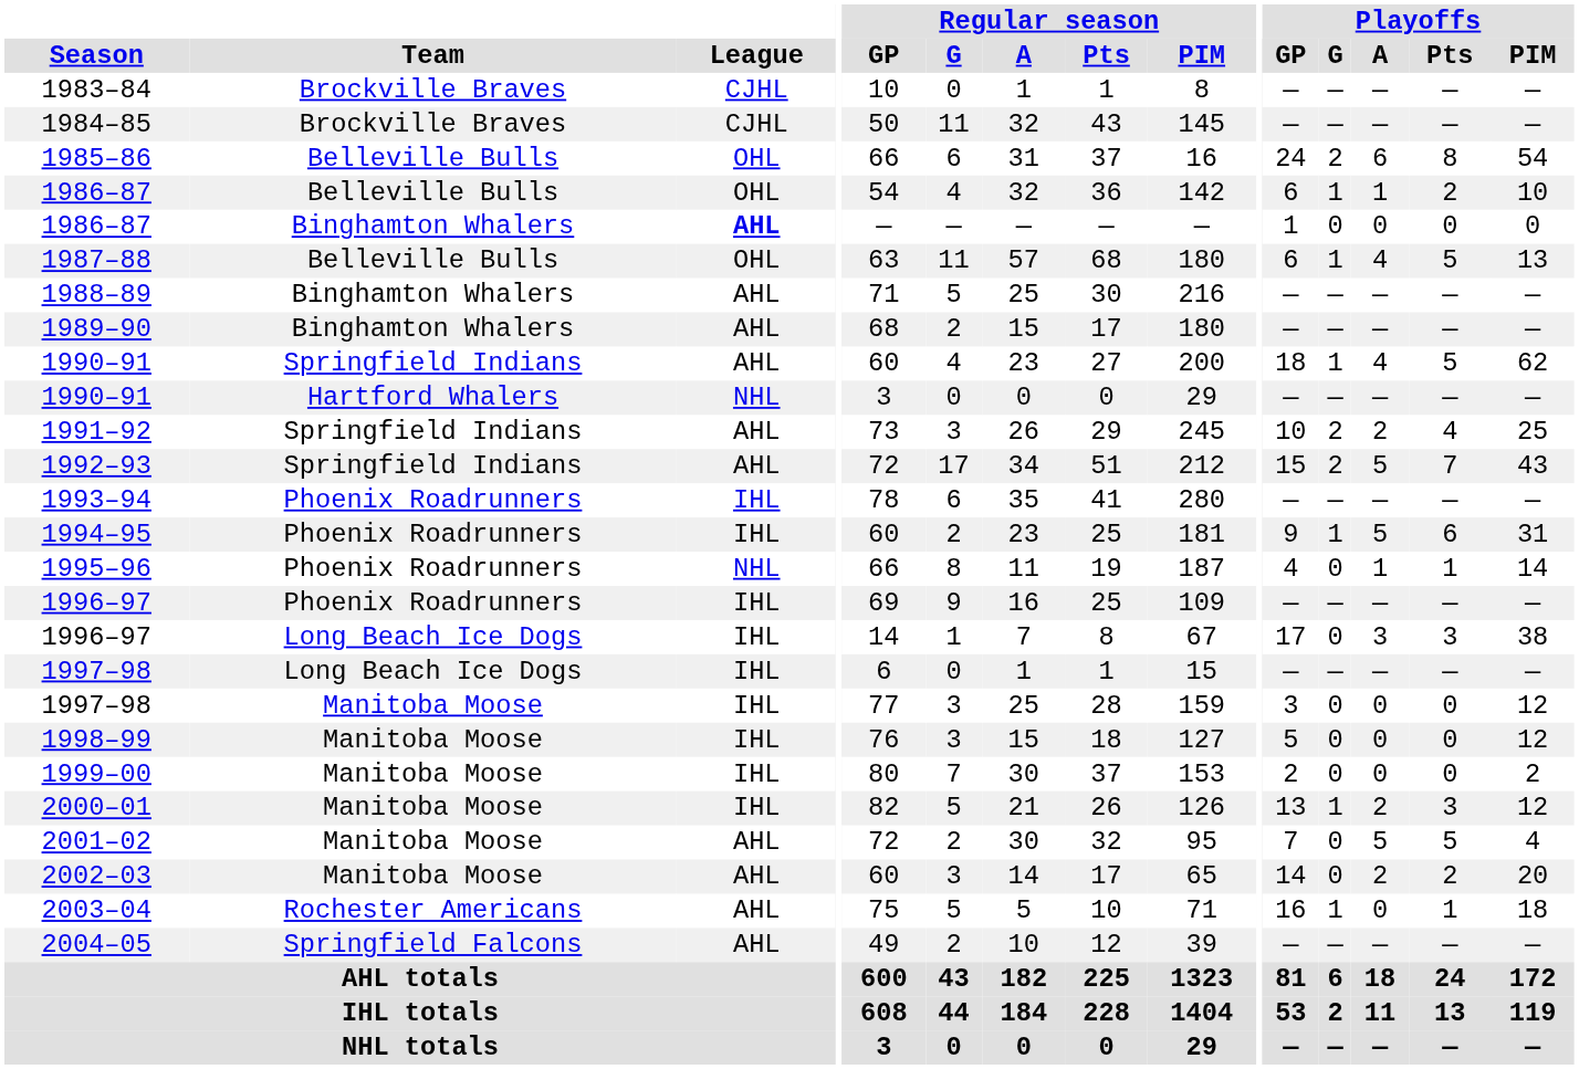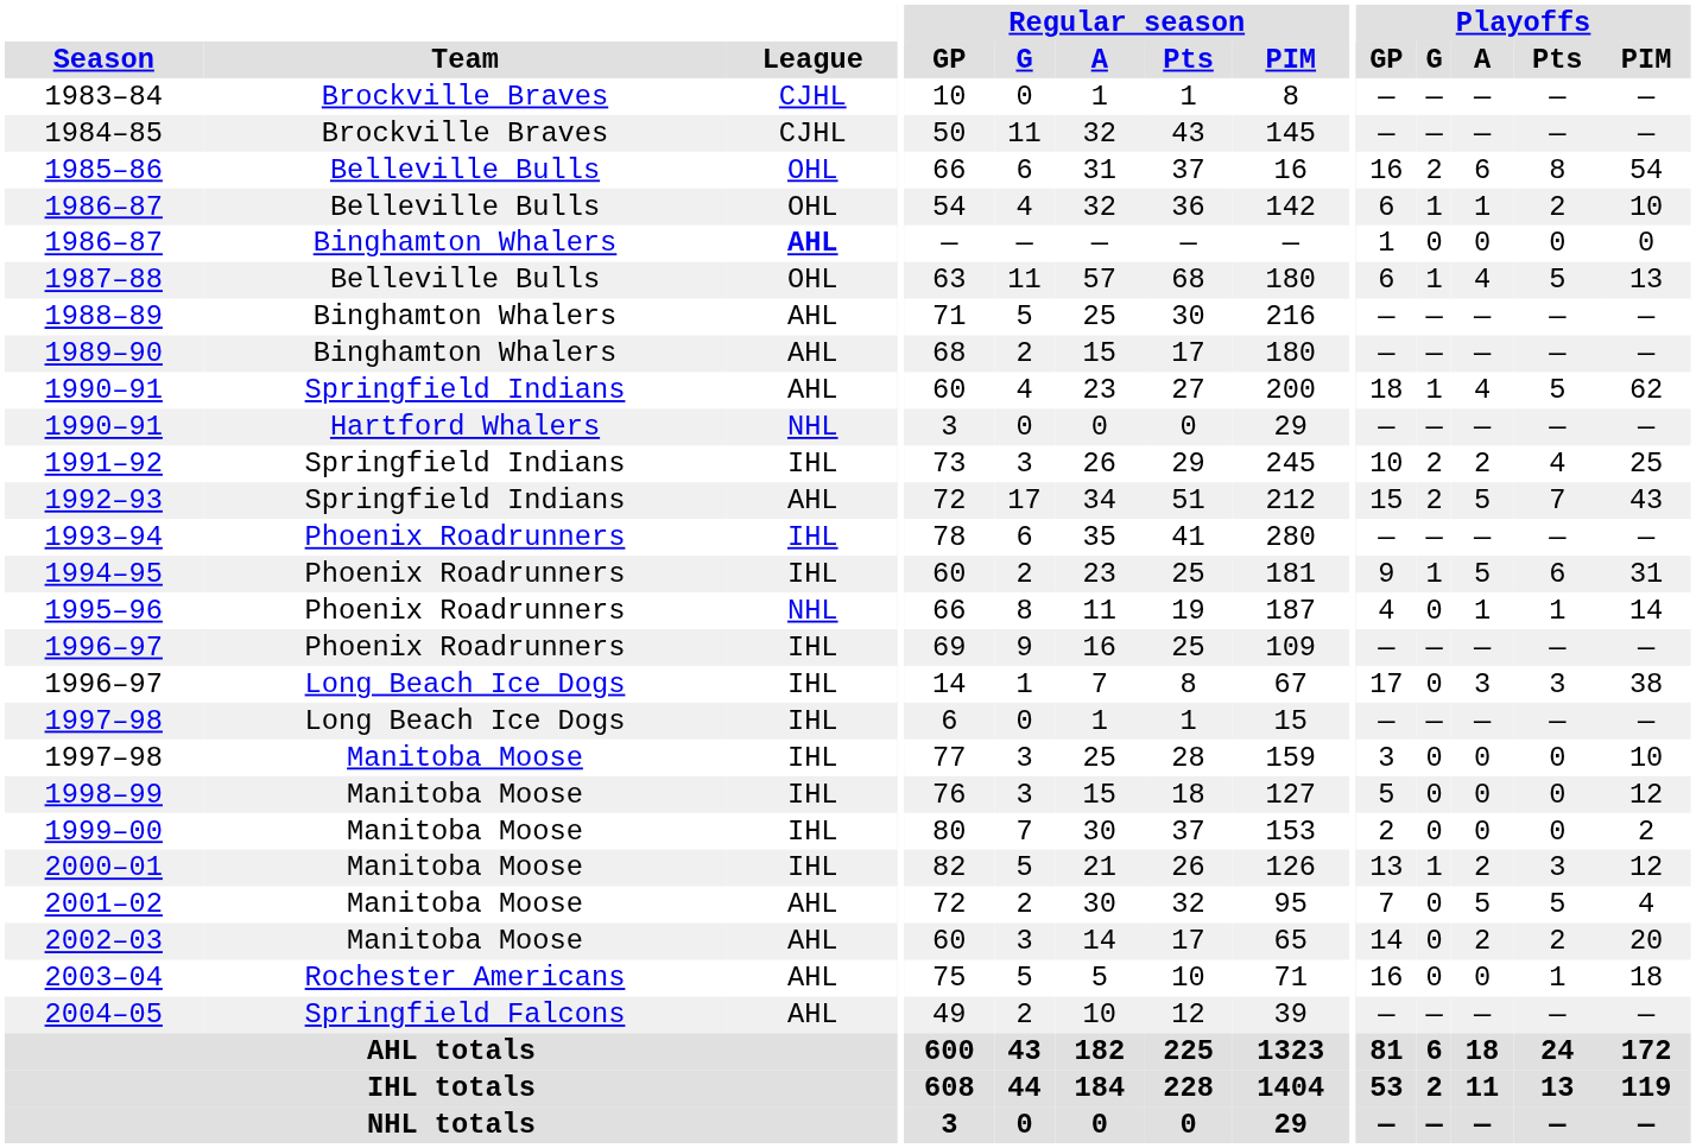 <table border="0" cellpadding="1" cellspacing="0" style="text-align:center; width:60em">
 <tr bgcolor="#e0e0e0">
 <th colspan="3" bgcolor="#ffffff"></th>
 <th rowspan="100" bgcolor="#ffffff"></th>
 <th colspan="5"><a href='#'>Regular season</a></th>
 <th rowspan="100" bgcolor="#ffffff"></th>
 <th colspan="5"><a href='#'>Playoffs</a></th>
 </tr>
 <tr bgcolor="#e0e0e0">
 <th><a href='#'>Season</a></th>
 <th>Team</th>
 <th>League</th>
 <th>GP</th>
 <th><a href='#'>G</a></th>
 <th><a href='#'>A</a></th>
 <th><a href='#'>Pts</a></th>
 <th><a href='#'>PIM</a></th>
 <th>GP</th>
 <th>G</th>
 <th>A</th>
 <th>Pts</th>
 <th>PIM</th>
 </tr>
 <tr>
 <td>1983–84</td>
 <td><a href='#'>Brockville Braves</a></td>
 <td><a href='#'>CJHL</a></td>
 <td>10</td>
 <td>0</td>
 <td>1</td>
 <td>1</td>
 <td>8</td>
 <td>—</td>
 <td>—</td>
 <td>—</td>
 <td>—</td>
 <td>—</td>
 </tr>
 <tr bgcolor="#f0f0f0">
 <td>1984–85</td>
 <td>Brockville Braves</td>
 <td>CJHL</td>
 <td>50</td>
 <td>11</td>
 <td>32</td>
 <td>43</td>
 <td>145</td>
 <td>—</td>
 <td>—</td>
 <td>—</td>
 <td>—</td>
 <td>—</td>
 </tr>
 <tr>
 <td><a href='#'>1985–86</a></td>
 <td><a href='#'>Belleville Bulls</a></td>
 <td><a href='#'>OHL</a></td>
 <td>66</td>
 <td>6</td>
 <td>31</td>
 <td>37</td>
 <td>16</td>
-<td>24</td>
+<td>16</td>
 <td>2</td>
 <td>6</td>
 <td>8</td>
 <td>54</td>
 </tr>
 <tr bgcolor="#f0f0f0">
 <td><a href='#'>1986–87</a></td>
 <td>Belleville Bulls</td>
 <td>OHL</td>
 <td>54</td>
 <td>4</td>
 <td>32</td>
 <td>36</td>
 <td>142</td>
 <td>6</td>
 <td>1</td>
 <td>1</td>
 <td>2</td>
 <td>10</td>
 </tr>
 <tr>
 <td><a href='#'>1986–87</a></td>
 <td><a href='#'>Binghamton Whalers</a></td>
 <td><strong><a href='#'>AHL</a></strong></td>
 <td>—</td>
 <td>—</td>
 <td>—</td>
 <td>—</td>
 <td>—</td>
 <td>1</td>
 <td>0</td>
 <td>0</td>
 <td>0</td>
 <td>0</td>
 </tr>
 <tr bgcolor="#f0f0f0">
 <td><a href='#'>1987–88</a></td>
 <td>Belleville Bulls</td>
 <td>OHL</td>
 <td>63</td>
 <td>11</td>
 <td>57</td>
 <td>68</td>
 <td>180</td>
 <td>6</td>
 <td>1</td>
 <td>4</td>
 <td>5</td>
 <td>13</td>
 </tr>
 <tr>
 <td><a href='#'>1988–89</a></td>
 <td>Binghamton Whalers</td>
 <td>AHL</td>
 <td>71</td>
 <td>5</td>
 <td>25</td>
 <td>30</td>
 <td>216</td>
 <td>—</td>
 <td>—</td>
 <td>—</td>
 <td>—</td>
 <td>—</td>
 </tr>
 <tr bgcolor="#f0f0f0">
 <td><a href='#'>1989–90</a></td>
 <td>Binghamton Whalers</td>
 <td>AHL</td>
 <td>68</td>
 <td>2</td>
 <td>15</td>
 <td>17</td>
 <td>180</td>
 <td>—</td>
 <td>—</td>
 <td>—</td>
 <td>—</td>
 <td>—</td>
 </tr>
 <tr>
 <td><a href='#'>1990–91</a></td>
 <td><a href='#'>Springfield Indians</a></td>
 <td>AHL</td>
 <td>60</td>
 <td>4</td>
 <td>23</td>
 <td>27</td>
 <td>200</td>
 <td>18</td>
 <td>1</td>
 <td>4</td>
 <td>5</td>
 <td>62</td>
 </tr>
 <tr bgcolor="#f0f0f0">
 <td><a href='#'>1990–91</a></td>
 <td><a href='#'>Hartford Whalers</a></td>
 <td><a href='#'>NHL</a></td>
 <td>3</td>
 <td>0</td>
 <td>0</td>
 <td>0</td>
 <td>29</td>
 <td>—</td>
 <td>—</td>
 <td>—</td>
 <td>—</td>
 <td>—</td>
 </tr>
 <tr>
 <td><a href='#'>1991–92</a></td>
 <td>Springfield Indians</td>
-<td>AHL</td>
+<td>IHL</td>
 <td>73</td>
 <td>3</td>
 <td>26</td>
 <td>29</td>
 <td>245</td>
 <td>10</td>
 <td>2</td>
 <td>2</td>
 <td>4</td>
 <td>25</td>
 </tr>
 <tr bgcolor="#f0f0f0">
 <td><a href='#'>1992–93</a></td>
 <td>Springfield Indians</td>
 <td>AHL</td>
 <td>72</td>
 <td>17</td>
 <td>34</td>
 <td>51</td>
 <td>212</td>
 <td>15</td>
 <td>2</td>
 <td>5</td>
 <td>7</td>
 <td>43</td>
 </tr>
 <tr>
 <td><a href='#'>1993–94</a></td>
 <td><a href='#'>Phoenix Roadrunners</a></td>
 <td><a href='#'>IHL</a></td>
 <td>78</td>
 <td>6</td>
 <td>35</td>
 <td>41</td>
 <td>280</td>
 <td>—</td>
 <td>—</td>
 <td>—</td>
 <td>—</td>
 <td>—</td>
 </tr>
 <tr bgcolor="#f0f0f0">
 <td><a href='#'>1994–95</a></td>
 <td>Phoenix Roadrunners</td>
 <td>IHL</td>
 <td>60</td>
 <td>2</td>
 <td>23</td>
 <td>25</td>
 <td>181</td>
 <td>9</td>
 <td>1</td>
 <td>5</td>
 <td>6</td>
 <td>31</td>
 </tr>
 <tr>
 <td><a href='#'>1995–96</a></td>
 <td>Phoenix Roadrunners</td>
 <td><a href='#'>NHL</a></td>
 <td>66</td>
 <td>8</td>
 <td>11</td>
 <td>19</td>
 <td>187</td>
 <td>4</td>
 <td>0</td>
 <td>1</td>
 <td>1</td>
 <td>14</td>
 </tr>
 <tr bgcolor="#f0f0f0">
 <td><a href='#'>1996–97</a></td>
 <td>Phoenix Roadrunners</td>
 <td>IHL</td>
 <td>69</td>
 <td>9</td>
 <td>16</td>
 <td>25</td>
 <td>109</td>
 <td>—</td>
 <td>—</td>
 <td>—</td>
 <td>—</td>
 <td>—</td>
 </tr>
 <tr>
 <td>1996–97</td>
 <td><a href='#'>Long Beach Ice Dogs</a></td>
 <td>IHL</td>
 <td>14</td>
 <td>1</td>
 <td>7</td>
 <td>8</td>
 <td>67</td>
 <td>17</td>
 <td>0</td>
 <td>3</td>
 <td>3</td>
 <td>38</td>
 </tr>
 <tr bgcolor="#f0f0f0">
 <td><a href='#'>1997–98</a></td>
 <td>Long Beach Ice Dogs</td>
 <td>IHL</td>
 <td>6</td>
 <td>0</td>
 <td>1</td>
 <td>1</td>
 <td>15</td>
 <td>—</td>
 <td>—</td>
 <td>—</td>
 <td>—</td>
 <td>—</td>
 </tr>
 <tr>
 <td>1997–98</td>
 <td><a href='#'>Manitoba Moose</a></td>
 <td>IHL</td>
 <td>77</td>
 <td>3</td>
 <td>25</td>
 <td>28</td>
 <td>159</td>
 <td>3</td>
 <td>0</td>
 <td>0</td>
 <td>0</td>
-<td>12</td>
+<td>10</td>
 </tr>
 <tr bgcolor="#f0f0f0">
 <td><a href='#'>1998–99</a></td>
 <td>Manitoba Moose</td>
 <td>IHL</td>
 <td>76</td>
 <td>3</td>
 <td>15</td>
 <td>18</td>
 <td>127</td>
 <td>5</td>
 <td>0</td>
 <td>0</td>
 <td>0</td>
 <td>12</td>
 </tr>
 <tr>
 <td><a href='#'>1999–00</a></td>
 <td>Manitoba Moose</td>
 <td>IHL</td>
 <td>80</td>
 <td>7</td>
 <td>30</td>
 <td>37</td>
 <td>153</td>
 <td>2</td>
 <td>0</td>
 <td>0</td>
 <td>0</td>
 <td>2</td>
 </tr>
 <tr bgcolor="#f0f0f0">
 <td><a href='#'>2000–01</a></td>
 <td>Manitoba Moose</td>
 <td>IHL</td>
 <td>82</td>
 <td>5</td>
 <td>21</td>
 <td>26</td>
 <td>126</td>
 <td>13</td>
 <td>1</td>
 <td>2</td>
 <td>3</td>
 <td>12</td>
 </tr>
 <tr>
 <td><a href='#'>2001–02</a></td>
 <td>Manitoba Moose</td>
 <td>AHL</td>
 <td>72</td>
 <td>2</td>
 <td>30</td>
 <td>32</td>
 <td>95</td>
 <td>7</td>
 <td>0</td>
 <td>5</td>
 <td>5</td>
 <td>4</td>
 </tr>
 <tr bgcolor="#f0f0f0">
 <td><a href='#'>2002–03</a></td>
 <td>Manitoba Moose</td>
 <td>AHL</td>
 <td>60</td>
 <td>3</td>
 <td>14</td>
 <td>17</td>
 <td>65</td>
 <td>14</td>
 <td>0</td>
 <td>2</td>
 <td>2</td>
 <td>20</td>
 </tr>
 <tr>
 <td><a href='#'>2003–04</a></td>
 <td><a href='#'>Rochester Americans</a></td>
 <td>AHL</td>
 <td>75</td>
 <td>5</td>
 <td>5</td>
 <td>10</td>
 <td>71</td>
 <td>16</td>
-<td>1</td>
+<td>0</td>
 <td>0</td>
 <td>1</td>
 <td>18</td>
 </tr>
 <tr bgcolor="#f0f0f0">
 <td><a href='#'>2004–05</a></td>
 <td><a href='#'>Springfield Falcons</a></td>
 <td>AHL</td>
 <td>49</td>
 <td>2</td>
 <td>10</td>
 <td>12</td>
 <td>39</td>
 <td>—</td>
 <td>—</td>
 <td>—</td>
 <td>—</td>
 <td>—</td>
 </tr>
 <tr bgcolor="#e0e0e0">
 <th colspan="3">AHL totals</th>
 <th>600</th>
 <th>43</th>
 <th>182</th>
 <th>225</th>
 <th>1323</th>
 <th>81</th>
 <th>6</th>
 <th>18</th>
 <th>24</th>
 <th>172</th>
 </tr>
 <tr bgcolor="#e0e0e0">
 <th colspan="3">IHL totals</th>
 <th>608</th>
 <th>44</th>
 <th>184</th>
 <th>228</th>
 <th>1404</th>
 <th>53</th>
 <th>2</th>
 <th>11</th>
 <th>13</th>
 <th>119</th>
 </tr>
 <tr bgcolor="#e0e0e0">
 <th colspan="3">NHL totals</th>
 <th>3</th>
 <th>0</th>
 <th>0</th>
 <th>0</th>
 <th>29</th>
 <th>—</th>
 <th>—</th>
 <th>—</th>
 <th>—</th>
 <th>—</th>
 </tr>
 </table>
